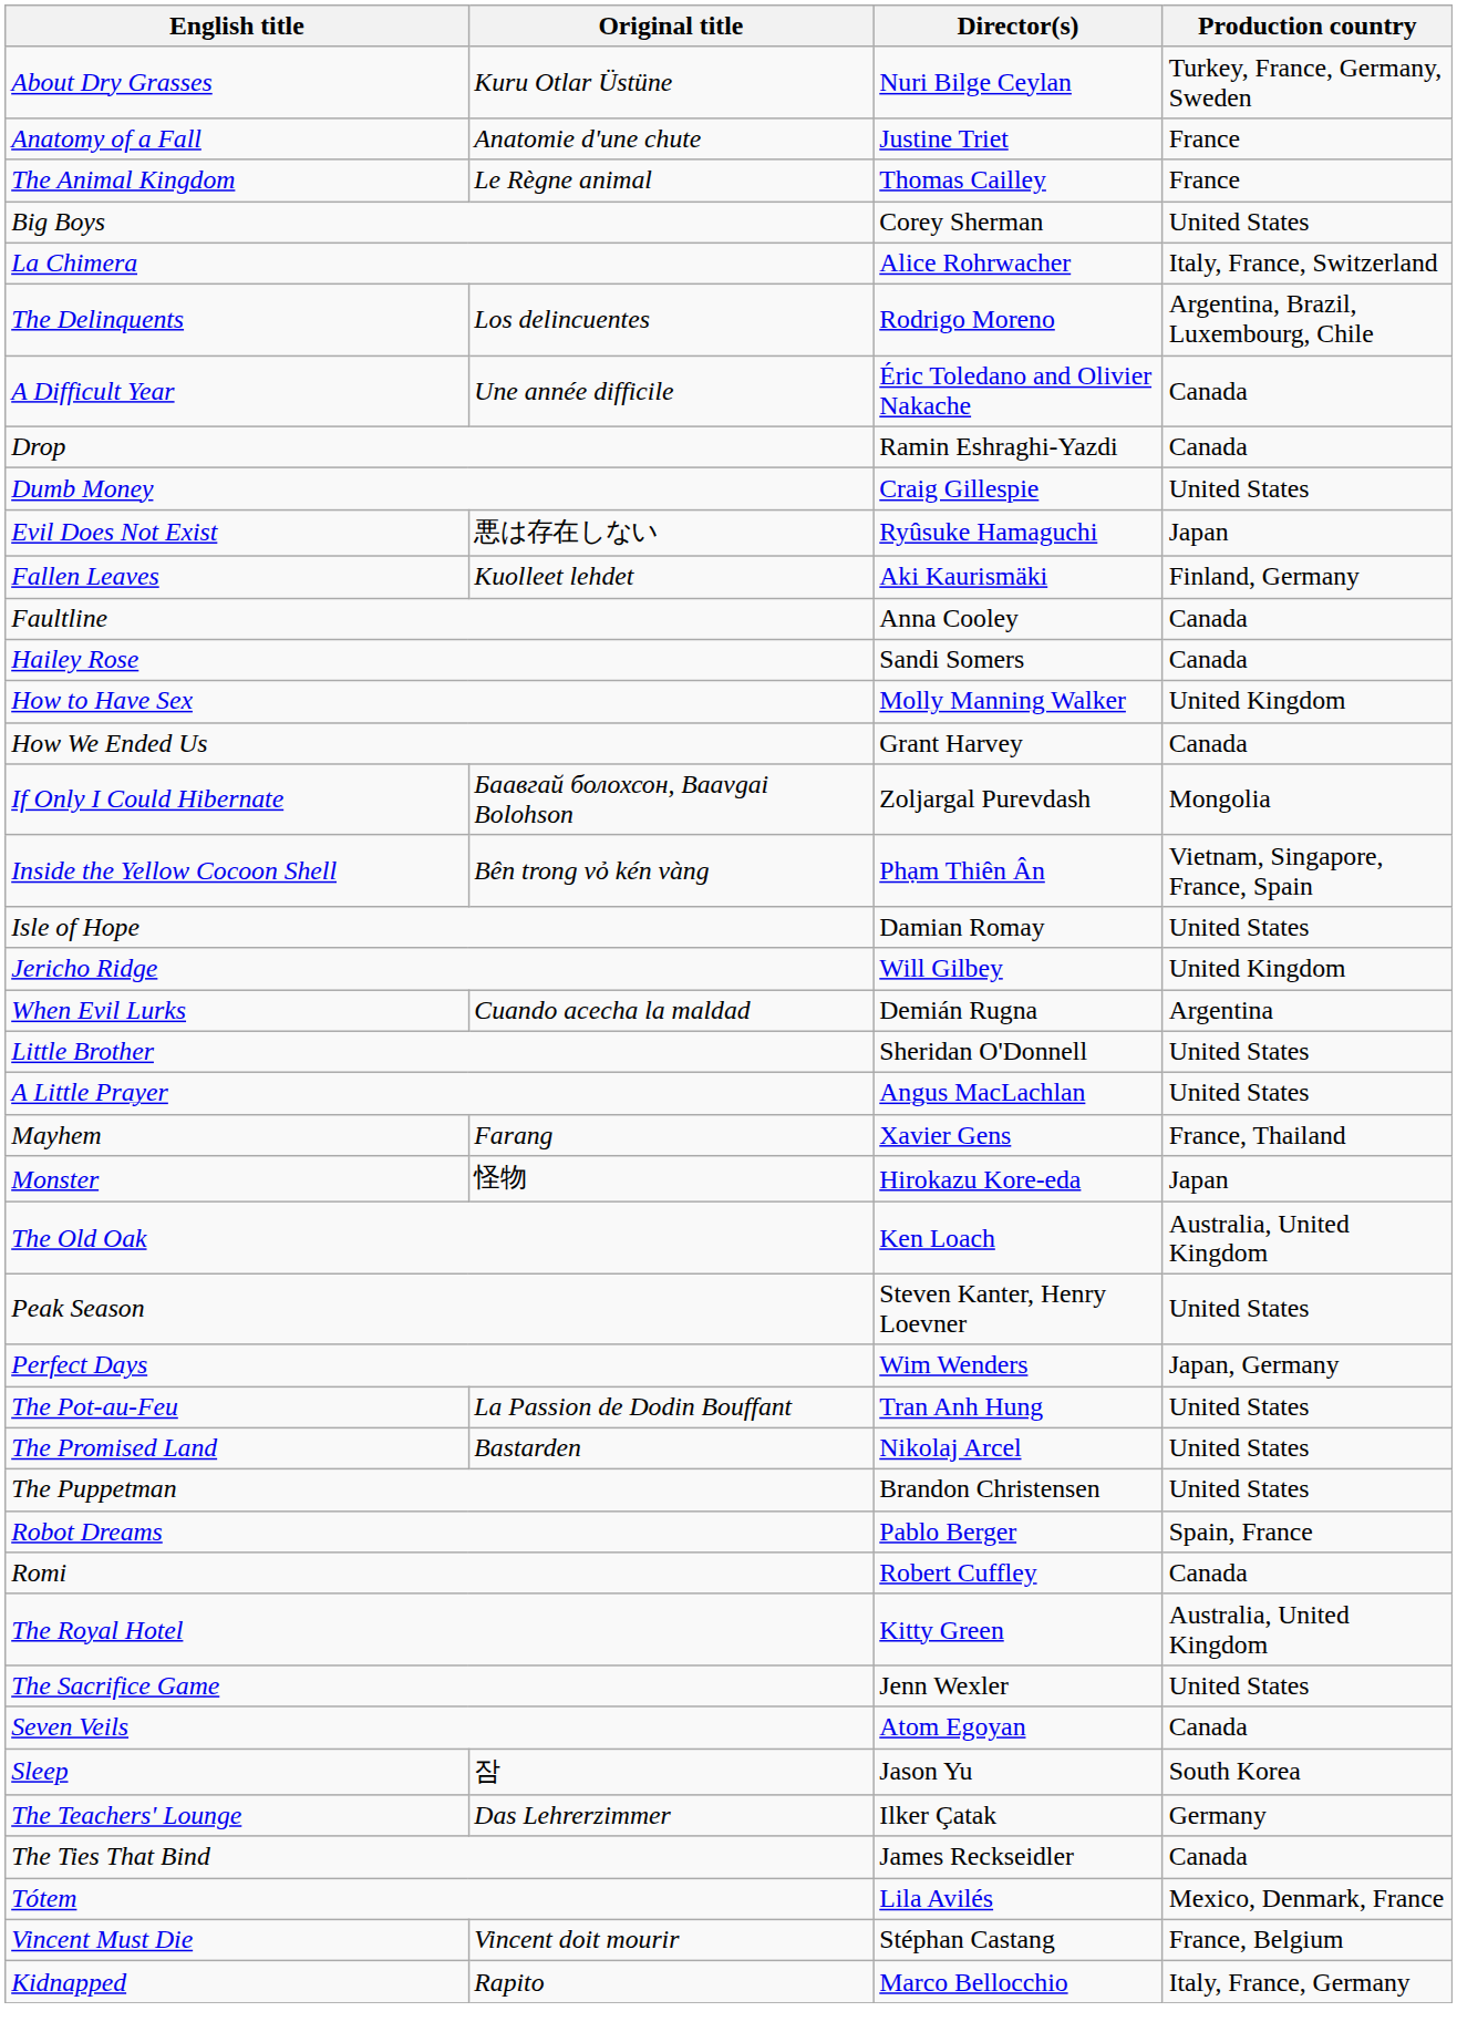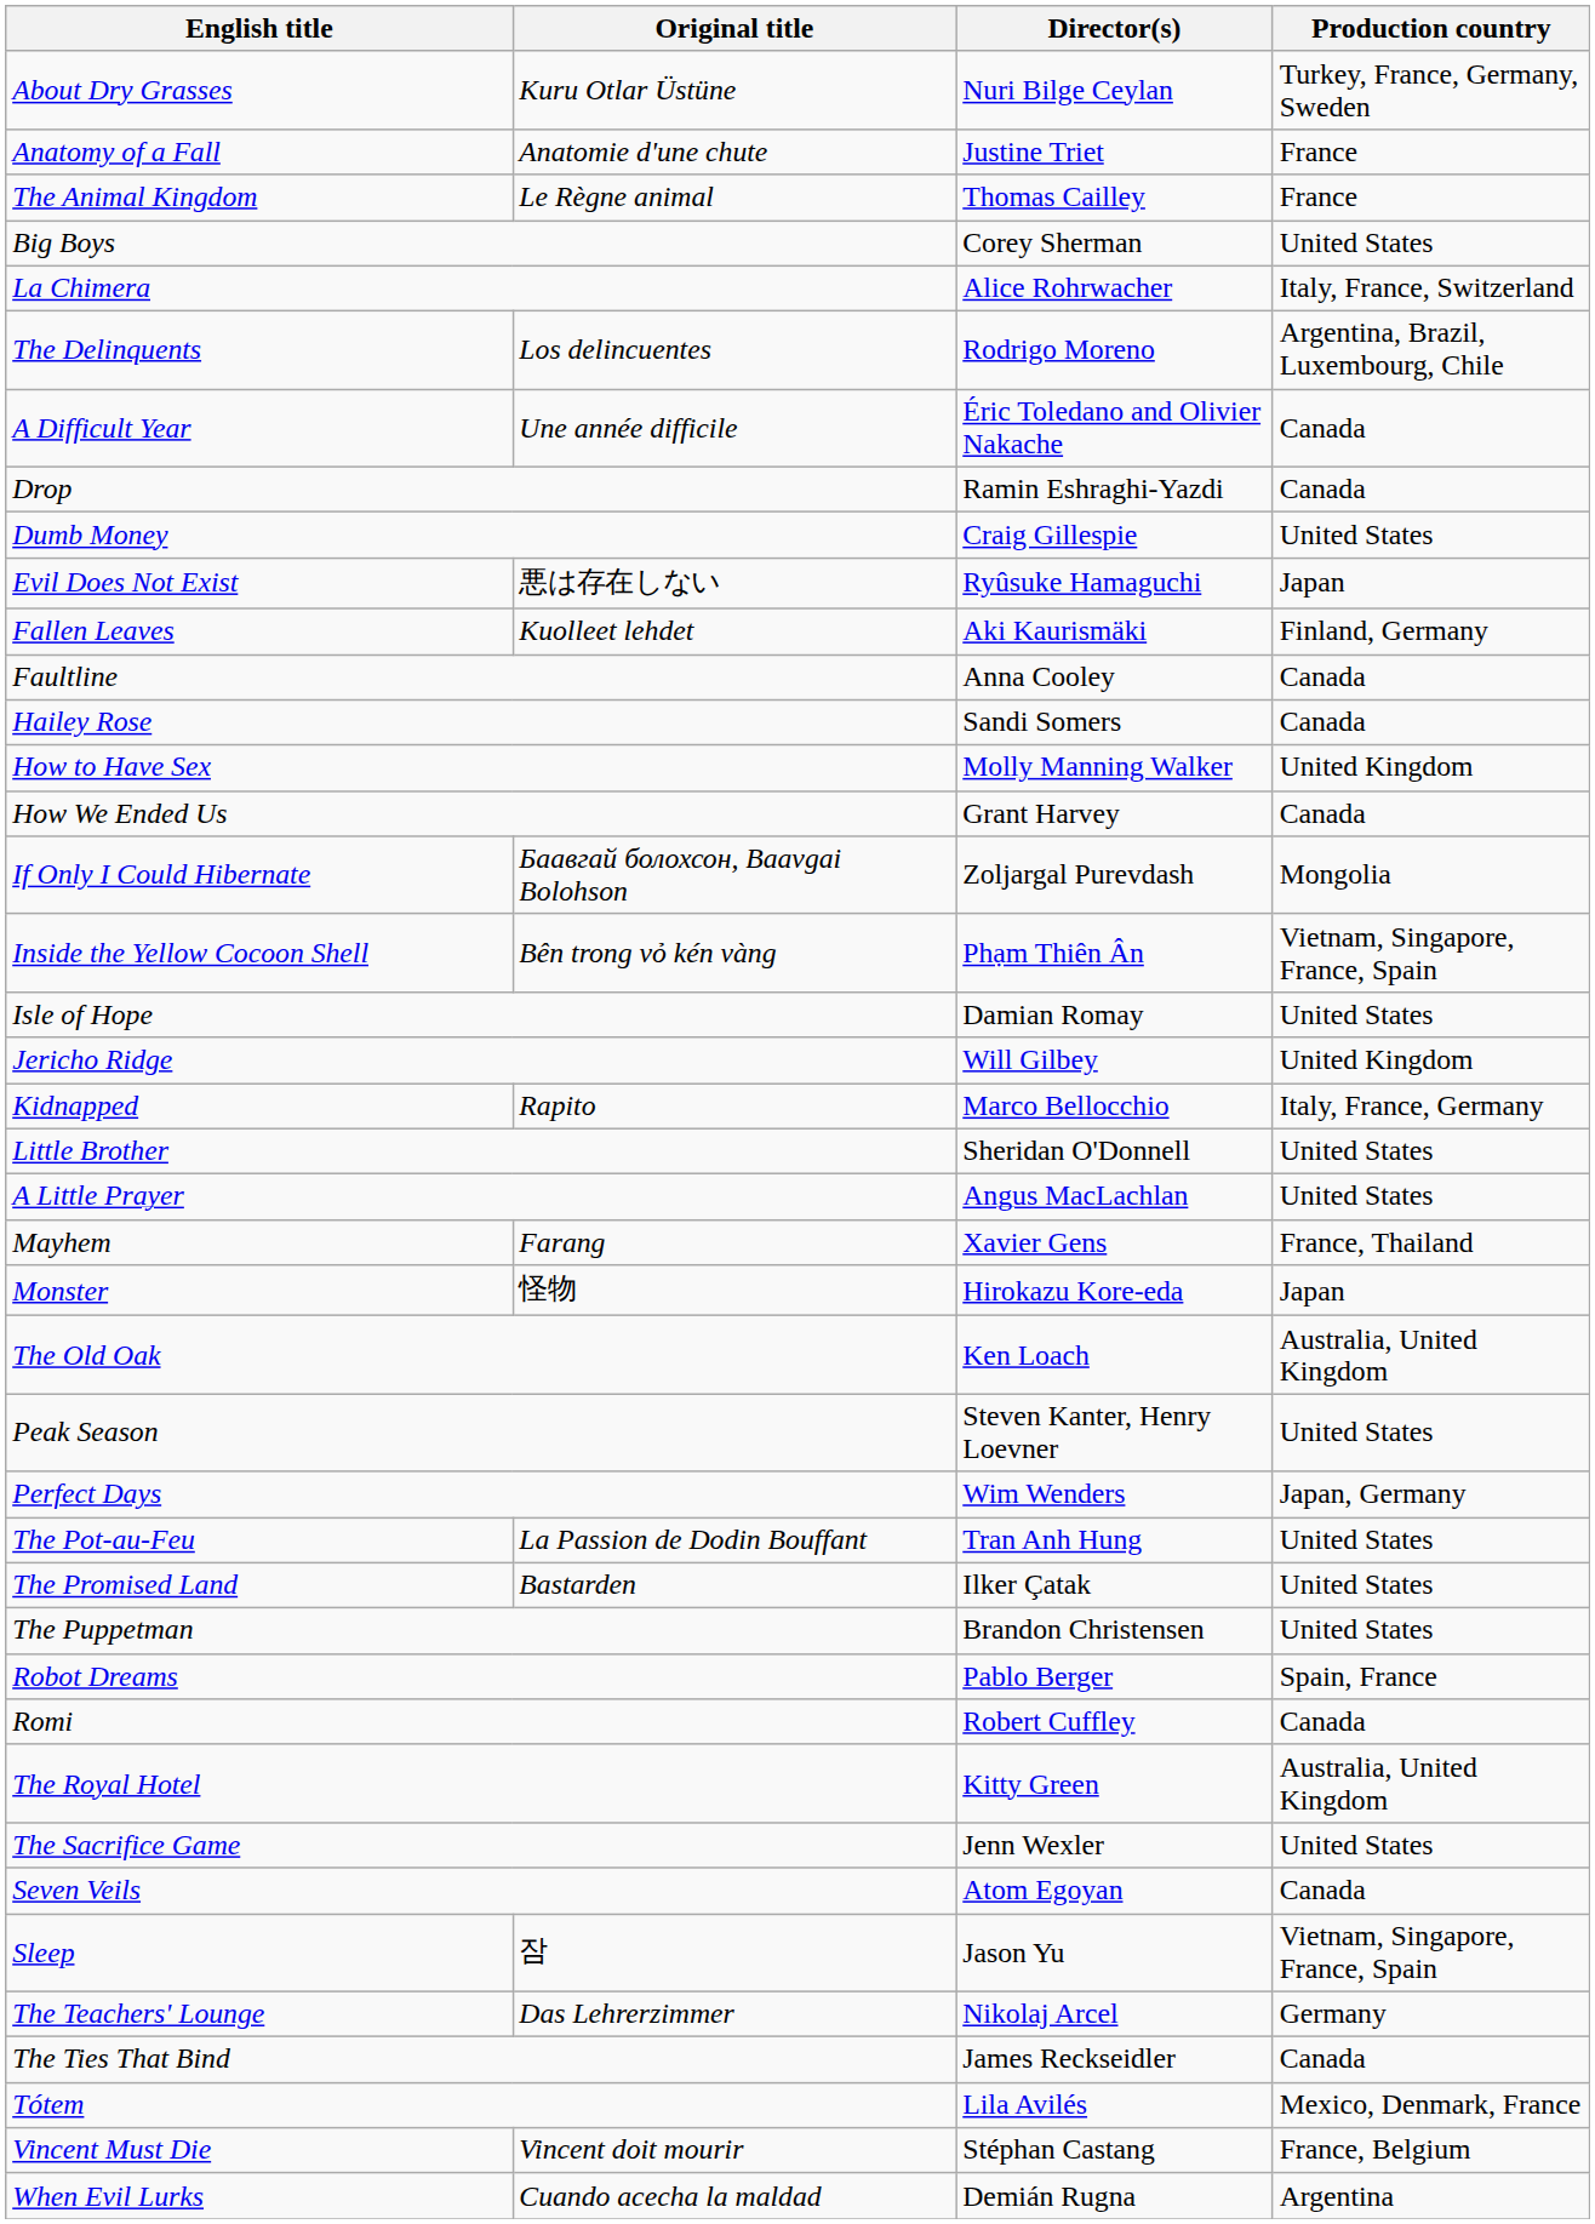 <table class="wikitable" width=100%>
 <tr>
 <th scope="col" width="32%">English title</th>
 <th scope="col" width="28%">Original title</th>
 <th scope="col" width="20%">Director(s)</th>
 <th scope="col" width="20%">Production country</th>
 </tr>
 <tr>
 <td><em><a href='#'>About Dry Grasses</a></em></td>
 <td><em>Kuru Otlar Üstüne</em></td>
 <td><a href='#'>Nuri Bilge Ceylan</a></td>
 <td>Turkey, France, Germany, Sweden</td>
 </tr>
 <tr>
 <td><em><a href='#'>Anatomy of a Fall</a></em></td>
 <td><em>Anatomie d'une chute</em></td>
 <td><a href='#'>Justine Triet</a></td>
 <td>France</td>
 </tr>
 <tr>
 <td><em><a href='#'>The Animal Kingdom</a></em></td>
 <td><em>Le Règne animal</em></td>
 <td><a href='#'>Thomas Cailley</a></td>
 <td>France</td>
 </tr>
 <tr>
 <td colspan=2><em>Big Boys</em></td>
 <td>Corey Sherman</td>
 <td>United States</td>
 </tr>
 <tr>
 <td colspan=2><em><a href='#'>La Chimera</a></em></td>
 <td><a href='#'>Alice Rohrwacher</a></td>
 <td>Italy, France, Switzerland</td>
 </tr>
 <tr>
 <td><em><a href='#'>The Delinquents</a></em></td>
 <td><em>Los delincuentes</em></td>
 <td><a href='#'>Rodrigo Moreno</a></td>
 <td>Argentina, Brazil, Luxembourg, Chile</td>
 </tr>
 <tr>
 <td><em><a href='#'>A Difficult Year</a></em></td>
 <td><em>Une année difficile</em></td>
 <td><a href='#'>Éric Toledano and Olivier Nakache</a></td>
 <td>Canada</td>
 </tr>
 <tr>
 <td colspan=2><em>Drop</em></td>
 <td>Ramin Eshraghi-Yazdi</td>
 <td>Canada</td>
 </tr>
 <tr>
 <td colspan=2><em><a href='#'>Dumb Money</a></em></td>
 <td><a href='#'>Craig Gillespie</a></td>
 <td>United States</td>
 </tr>
 <tr>
 <td><em><a href='#'>Evil Does Not Exist</a></em></td>
 <td>悪は存在しない</td>
 <td><a href='#'>Ryûsuke Hamaguchi</a></td>
 <td>Japan</td>
 </tr>
 <tr>
 <td><em><a href='#'>Fallen Leaves</a></em></td>
 <td><em>Kuolleet lehdet</em></td>
 <td><a href='#'>Aki Kaurismäki</a></td>
 <td>Finland, Germany</td>
 </tr>
 <tr>
 <td colspan=2><em>Faultline</em></td>
 <td>Anna Cooley</td>
 <td>Canada</td>
 </tr>
 <tr>
 <td colspan=2><em><a href='#'>Hailey Rose</a></em></td>
 <td>Sandi Somers</td>
 <td>Canada</td>
 </tr>
 <tr>
 <td colspan=2><em><a href='#'>How to Have Sex</a></em></td>
 <td><a href='#'>Molly Manning Walker</a></td>
 <td>United Kingdom</td>
 </tr>
 <tr>
 <td colspan=2><em>How We Ended Us</em></td>
 <td>Grant Harvey</td>
 <td>Canada</td>
 </tr>
 <tr>
 <td><em><a href='#'>If Only I Could Hibernate</a></em></td>
 <td><em>Баавгай болохсон, Baavgai Bolohson</em></td>
 <td>Zoljargal Purevdash</td>
 <td>Mongolia</td>
 </tr>
 <tr>
 <td><em><a href='#'>Inside the Yellow Cocoon Shell</a></em></td>
 <td><em>Bên trong vỏ kén vàng</em></td>
 <td><a href='#'>Phạm Thiên Ân</a></td>
 <td>Vietnam, Singapore, France, Spain</td>
 </tr>
 <tr>
 <td colspan=2><em>Isle of Hope</em></td>
 <td>Damian Romay</td>
 <td>United States</td>
 </tr>
 <tr>
 <td colspan=2><em><a href='#'>Jericho Ridge</a></em></td>
 <td><a href='#'>Will Gilbey</a></td>
 <td>United Kingdom</td>
 </tr>
 <tr>
-<td><em><a href='#'>When Evil Lurks</a></em></td>
-<td><em>Cuando acecha la maldad</em></td>
-<td>Demián Rugna</td>
-<td>Argentina</td>
+<td><em><a href='#'>Kidnapped</a> </em></td>
+<td><em>Rapito</em></td>
+<td><a href='#'>Marco Bellocchio</a></td>
+<td>Italy, France, Germany</td>
 </tr>
 <tr>
 <td colspan=2><em><a href='#'>Little Brother</a></em></td>
 <td>Sheridan O'Donnell</td>
 <td>United States</td>
 </tr>
 <tr>
 <td colspan=2><em><a href='#'>A Little Prayer</a></em></td>
 <td><a href='#'>Angus MacLachlan</a></td>
 <td>United States</td>
 </tr>
 <tr>
 <td><em>Mayhem</em></td>
 <td><em>Farang</em></td>
 <td><a href='#'>Xavier Gens</a></td>
 <td>France, Thailand</td>
 </tr>
 <tr>
 <td><em><a href='#'>Monster</a></em></td>
 <td>怪物</td>
 <td><a href='#'>Hirokazu Kore-eda</a></td>
 <td>Japan</td>
 </tr>
 <tr>
 <td colspan=2><em><a href='#'>The Old Oak</a></em></td>
 <td><a href='#'>Ken Loach</a></td>
 <td>Australia, United Kingdom</td>
 </tr>
 <tr>
 <td colspan=2><em>Peak Season</em></td>
 <td>Steven Kanter, Henry Loevner</td>
 <td>United States</td>
 </tr>
 <tr>
 <td colspan=2><em><a href='#'>Perfect Days</a></em></td>
 <td><a href='#'>Wim Wenders</a></td>
 <td>Japan, Germany</td>
 </tr>
 <tr>
 <td><em><a href='#'>The Pot-au-Feu</a></em></td>
 <td><em>La Passion de Dodin Bouffant</em></td>
 <td><a href='#'>Tran Anh Hung</a></td>
 <td>United States</td>
 </tr>
 <tr>
 <td><em><a href='#'>The Promised Land</a></em></td>
 <td><em>Bastarden</em></td>
-<td><a href='#'>Nikolaj Arcel</a></td>
+<td>Ilker Çatak</td>
 <td>United States</td>
 </tr>
 <tr>
 <td colspan=2><em>The Puppetman</em></td>
 <td>Brandon Christensen</td>
 <td>United States</td>
 </tr>
 <tr>
 <td colspan=2><em><a href='#'>Robot Dreams</a></em></td>
 <td><a href='#'>Pablo Berger</a></td>
 <td>Spain, France</td>
 </tr>
 <tr>
 <td colspan=2><em>Romi</em></td>
 <td><a href='#'>Robert Cuffley</a></td>
 <td>Canada</td>
 </tr>
 <tr>
 <td colspan=2><em><a href='#'>The Royal Hotel</a></em></td>
 <td><a href='#'>Kitty Green</a></td>
 <td>Australia, United Kingdom</td>
 </tr>
 <tr>
 <td colspan=2><em><a href='#'>The Sacrifice Game</a></em></td>
 <td>Jenn Wexler</td>
 <td>United States</td>
 </tr>
 <tr>
 <td colspan=2><em><a href='#'>Seven Veils</a></em></td>
 <td><a href='#'>Atom Egoyan</a></td>
 <td>Canada</td>
 </tr>
 <tr>
 <td><em><a href='#'>Sleep</a></em></td>
 <td>잠</td>
 <td>Jason Yu</td>
-<td>South Korea</td>
+<td>Vietnam, Singapore, France, Spain</td>
 </tr>
 <tr>
 <td><em><a href='#'>The Teachers' Lounge</a></em></td>
 <td><em>Das Lehrerzimmer</em></td>
-<td>Ilker Çatak</td>
+<td><a href='#'>Nikolaj Arcel</a></td>
 <td>Germany</td>
 </tr>
 <tr>
 <td colspan=2><em>The Ties That Bind</em></td>
 <td>James Reckseidler</td>
 <td>Canada</td>
 </tr>
 <tr>
 <td colspan=2><em><a href='#'>Tótem</a></em></td>
 <td><a href='#'>Lila Avilés</a></td>
 <td>Mexico, Denmark, France</td>
 </tr>
 <tr>
 <td><em><a href='#'>Vincent Must Die</a></em></td>
 <td><em>Vincent doit mourir</em></td>
 <td>Stéphan Castang</td>
 <td>France, Belgium</td>
 </tr>
 <tr>
-<td><em><a href='#'>Kidnapped</a> </em></td>
-<td><em>Rapito</em></td>
-<td><a href='#'>Marco Bellocchio</a></td>
-<td>Italy, France, Germany</td>
+<td><em><a href='#'>When Evil Lurks</a></em></td>
+<td><em>Cuando acecha la maldad</em></td>
+<td>Demián Rugna</td>
+<td>Argentina</td>
 </tr>
 </table>
